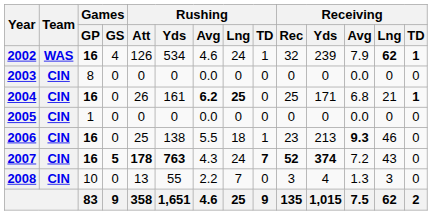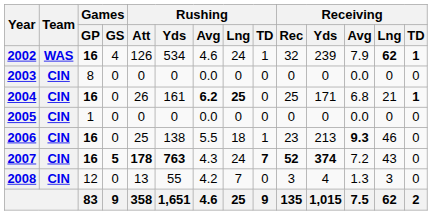 <table class="wikitable" style="text-align:center;">
 <tr>
 <th rowspan="2">Year</th>
 <th rowspan="2">Team</th>
 <th colspan="2">Games</th>
 <th colspan="5">Rushing</th>
 <th colspan="5">Receiving</th>
 </tr>
 <tr>
 <th>GP</th>
 <th>GS</th>
 <th>Att</th>
 <th>Yds</th>
 <th>Avg</th>
 <th>Lng</th>
 <th>TD</th>
 <th>Rec</th>
 <th>Yds</th>
 <th>Avg</th>
 <th>Lng</th>
 <th>TD</th>
 </tr>
 <tr>
 <th><a href='#'>2002</a></th>
 <th><a href='#'>WAS</a></th>
 <td><strong>16</strong></td>
 <td>4</td>
 <td>126</td>
 <td>534</td>
 <td>4.6</td>
 <td>24</td>
 <td>1</td>
 <td>32</td>
 <td>239</td>
 <td>7.9</td>
 <td><strong>62</strong></td>
 <td><strong>1</strong></td>
 </tr>
 <tr>
 <th><a href='#'>2003</a></th>
 <th><a href='#'>CIN</a></th>
 <td>8</td>
 <td>0</td>
 <td>0</td>
 <td>0</td>
 <td>0.0</td>
 <td>0</td>
 <td>0</td>
 <td>0</td>
 <td>0</td>
 <td>0.0</td>
 <td>0</td>
 <td>0</td>
 </tr>
 <tr>
 <th><a href='#'>2004</a></th>
 <th><a href='#'>CIN</a></th>
 <td><strong>16</strong></td>
 <td>0</td>
 <td>26</td>
 <td>161</td>
 <td><strong>6.2</strong></td>
 <td><strong>25</strong></td>
 <td>0</td>
 <td>25</td>
 <td>171</td>
 <td>6.8</td>
 <td>21</td>
 <td><strong>1</strong></td>
 </tr>
 <tr>
 <th><a href='#'>2005</a></th>
 <th><a href='#'>CIN</a></th>
 <td>1</td>
 <td>0</td>
 <td>0</td>
 <td>0</td>
 <td>0.0</td>
 <td>0</td>
 <td>0</td>
 <td>0</td>
 <td>0</td>
 <td>0.0</td>
 <td>0</td>
 <td>0</td>
 </tr>
 <tr>
 <th><a href='#'>2006</a></th>
 <th><a href='#'>CIN</a></th>
 <td><strong>16</strong></td>
 <td>0</td>
 <td>25</td>
 <td>138</td>
 <td>5.5</td>
 <td>18</td>
 <td>1</td>
 <td>23</td>
 <td>213</td>
 <td><strong>9.3</strong></td>
 <td>46</td>
 <td>0</td>
 </tr>
 <tr>
 <th><a href='#'>2007</a></th>
 <th><a href='#'>CIN</a></th>
 <td><strong>16</strong></td>
 <td><strong>5</strong></td>
 <td><strong>178</strong></td>
 <td><strong>763</strong></td>
 <td>4.3</td>
 <td>24</td>
 <td><strong>7</strong></td>
 <td><strong>52</strong></td>
 <td><strong>374</strong></td>
 <td>7.2</td>
 <td>43</td>
 <td>0</td>
 </tr>
 <tr>
 <th><a href='#'>2008</a></th>
 <th><a href='#'>CIN</a></th>
-<td>10</td>
+<td>12</td>
 <td>0</td>
 <td>13</td>
 <td>55</td>
-<td>2.2</td>
+<td>4.2</td>
 <td>7</td>
 <td>0</td>
 <td>3</td>
 <td>4</td>
 <td>1.3</td>
 <td>3</td>
 <td>0</td>
 </tr>
 <tr>
 <th colspan="2"></th>
 <th>83</th>
 <th>9</th>
 <th>358</th>
 <th>1,651</th>
 <th>4.6</th>
 <th>25</th>
 <th>9</th>
 <th>135</th>
 <th>1,015</th>
 <th>7.5</th>
 <th>62</th>
 <th>2</th>
 </tr>
 </table>
